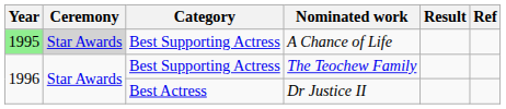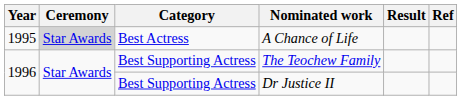 <table class="wikitable sortable">
 <tr>
 <th>Year</th>
 <th>Ceremony</th>
 <th>Category</th>
 <th>Nominated work</th>
 <th>Result</th>
 <th>Ref</th>
 </tr>
 <tr>
-<td style="background: lightgreen;">1995</td>
+<td>1995</td>
 <td style="background: lightgrey;"><a href='#'>Star Awards</a></td>
-<td><a href='#'>Best Supporting Actress</a></td>
+<td><a href='#'>Best Actress</a></td>
 <td><em>A Chance of Life</em> </td>
 <td></td>
 <td></td>
 </tr>
 <tr>
 <td rowspan="2">1996</td>
 <td rowspan="2"><a href='#'>Star Awards</a></td>
 <td><a href='#'>Best Supporting Actress</a></td>
 <td><em><a href='#'>The Teochew Family</a></em> </td>
 <td></td>
 <td></td>
 </tr>
 <tr>
-<td><a href='#'>Best Actress</a></td>
+<td><a href='#'>Best Supporting Actress</a></td>
 <td><em>Dr Justice II</em> </td>
 <td></td>
 <td></td>
 </tr>
 </table>
